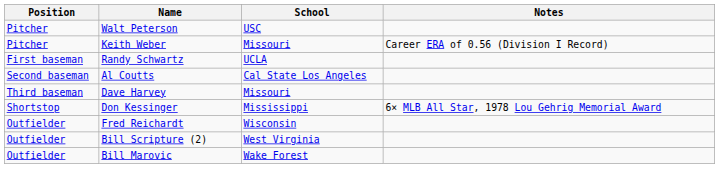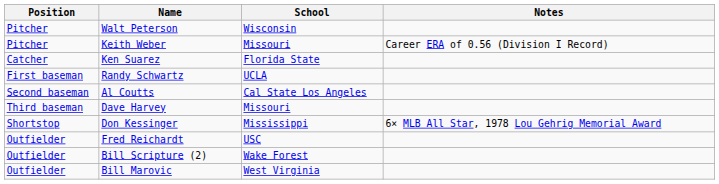 <table class="wikitable sortable" style="width:75%;">
 <tr>
 <th width=10%>Position</th>
 <th width=15%>Name</th>
 <th width=15%>School</th>
 <th width=35% class="unsortable">Notes</th>
 </tr>
 <tr>
 <td><a href='#'>Pitcher</a></td>
 <td><a href='#'>Walt Peterson</a></td>
-<td><a href='#'>USC</a></td>
+<td><a href='#'>Wisconsin</a></td>
 <td></td>
 </tr>
 <tr>
 <td><a href='#'>Pitcher</a></td>
 <td><a href='#'>Keith Weber</a></td>
 <td><a href='#'>Missouri</a></td>
 <td>Career <a href='#'>ERA</a> of 0.56 (Division I Record)</td>
+</tr>
+<tr>
+<td><a href='#'>Catcher</a></td>
+<td><a href='#'>Ken Suarez</a></td>
+<td><a href='#'>Florida State</a></td>
+<td></td>
 </tr>
 <tr>
 <td><a href='#'>First baseman</a></td>
 <td><a href='#'>Randy Schwartz</a></td>
 <td><a href='#'>UCLA</a></td>
 <td></td>
 </tr>
 <tr>
 <td><a href='#'>Second baseman</a></td>
 <td><a href='#'>Al Coutts</a></td>
 <td><a href='#'>Cal State Los Angeles</a></td>
 <td></td>
 </tr>
 <tr>
 <td><a href='#'>Third baseman</a></td>
 <td><a href='#'>Dave Harvey</a></td>
 <td><a href='#'>Missouri</a></td>
 <td></td>
 </tr>
 <tr>
 <td><a href='#'>Shortstop</a></td>
 <td><a href='#'>Don Kessinger</a></td>
 <td><a href='#'>Mississippi</a></td>
 <td>6× <a href='#'>MLB All Star</a>, 1978 <a href='#'>Lou Gehrig Memorial Award</a></td>
 </tr>
 <tr>
 <td><a href='#'>Outfielder</a></td>
 <td><a href='#'>Fred Reichardt</a></td>
-<td><a href='#'>Wisconsin</a></td>
+<td><a href='#'>USC</a></td>
 <td></td>
 </tr>
 <tr>
 <td><a href='#'>Outfielder</a></td>
 <td><a href='#'>Bill Scripture</a> (2)</td>
-<td><a href='#'>West Virginia</a></td>
+<td><a href='#'>Wake Forest</a></td>
 <td></td>
 </tr>
 <tr>
 <td><a href='#'>Outfielder</a></td>
 <td><a href='#'>Bill Marovic</a></td>
-<td><a href='#'>Wake Forest</a></td>
+<td><a href='#'>West Virginia</a></td>
 <td></td>
 </tr>
 </table>
